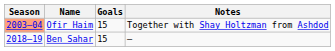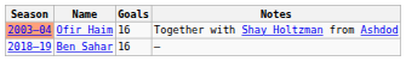 <table class="wikitable">
 <tr>
 <th>Season</th>
 <th>Name</th>
 <th>Goals</th>
 <th>Notes</th>
 </tr>
 <tr>
 <td style="background: lightsalmon;"><a href='#'>2003–04</a></td>
 <td><a href='#'>Ofir Haim</a></td>
-<td>15</td>
+<td>16</td>
 <td>Together with <a href='#'>Shay Holtzman</a> from <a href='#'>Ashdod</a></td>
 </tr>
 <tr>
 <td><a href='#'>2018–19</a></td>
 <td><a href='#'>Ben Sahar</a></td>
-<td>15</td>
+<td>16</td>
 <td>–</td>
 </tr>
 </table>
